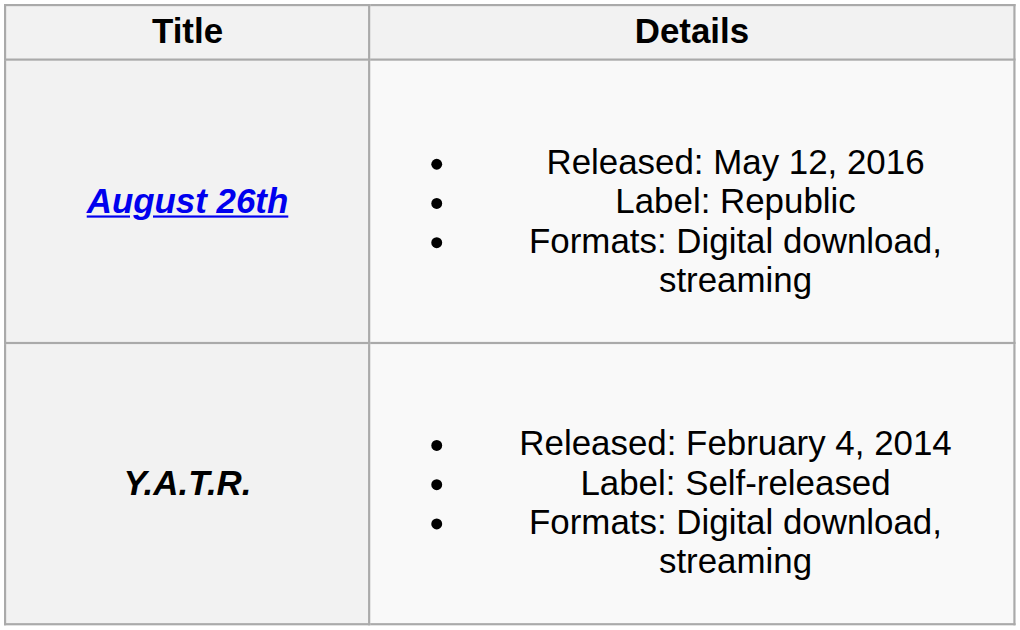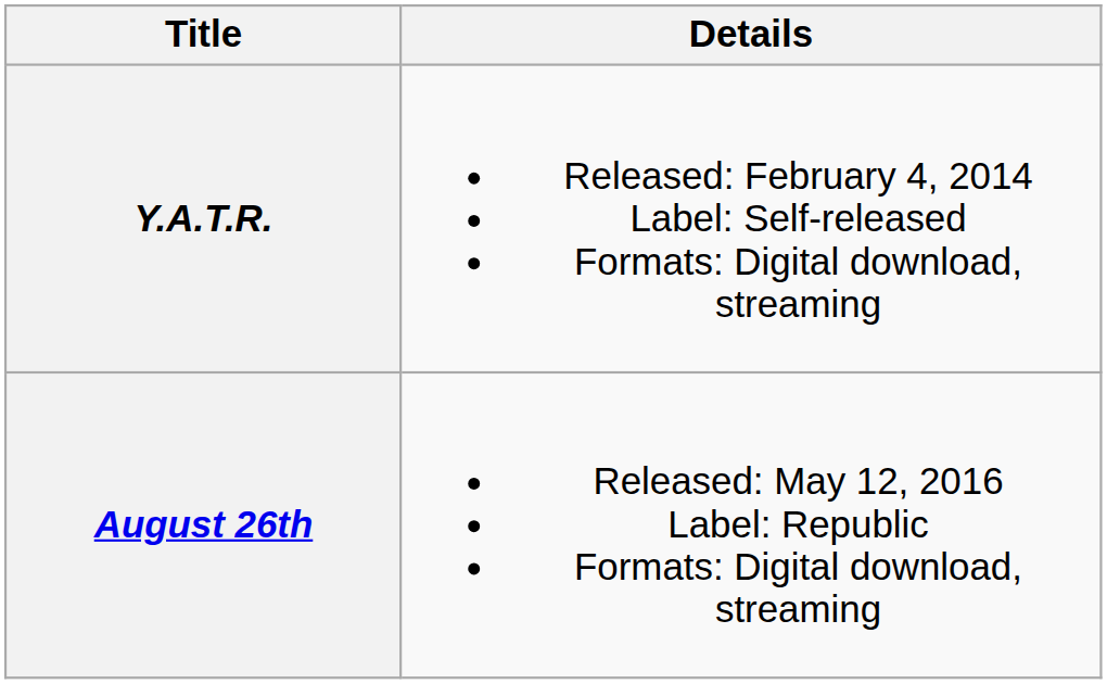 <table class="wikitable plainrowheaders" style="text-align:center;">
 <tr>
 <th style="width:10em;">Title</th>
 <th style="width:18em;">Details</th>
 </tr>
 <tr>
+<th scope="row"><em>Y.A.T.R.</em></th>
+<td><br><ul><li>Released: February 4, 2014</li><li>Label: Self-released</li><li>Formats: Digital download, streaming</li></ul></td>
+</tr>
+<tr>
 <th scope="row"><em><a href='#'>August 26th</a></em></th>
 <td><br><ul><li>Released: May 12, 2016</li><li>Label: Republic</li><li>Formats: Digital download, streaming</li></ul></td>
 </tr>
-<tr>
-<th scope="row"><em>Y.A.T.R.</em></th>
-<td><br><ul><li>Released: February 4, 2014</li><li>Label: Self-released</li><li>Formats: Digital download, streaming</li></ul></td>
-</tr>
 </table>
